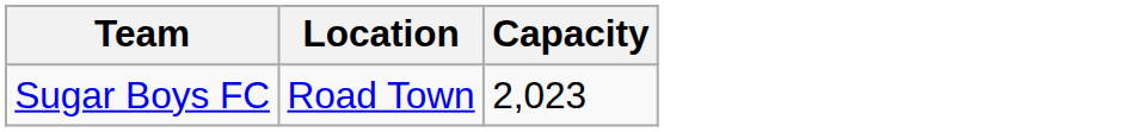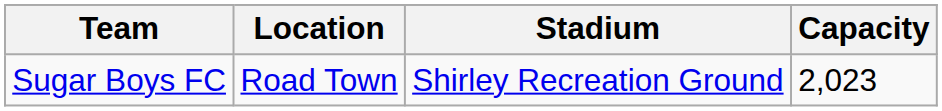 <table class="wikitable sortable">
 <tr>
 <th>Team</th>
 <th>Location</th>
+<th>Stadium</th>
 <th>Capacity</th>
 </tr>
 <tr>
 <td><a href='#'>Sugar Boys FC</a></td>
 <td><a href='#'>Road Town</a></td>
+<td><a href='#'>Shirley Recreation Ground</a></td>
 <td>2,023</td>
 </tr>
 </table>
